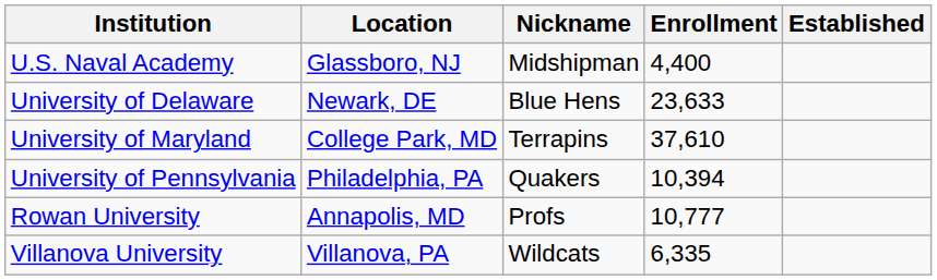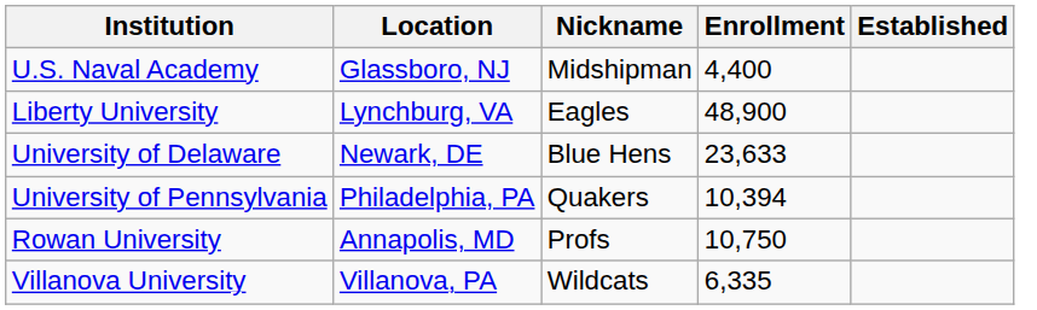 <table class="sortable wikitable">
 <tr>
 <th>Institution</th>
 <th>Location</th>
 <th>Nickname</th>
 <th>Enrollment</th>
 <th>Established</th>
 </tr>
 <tr>
 <td><a href='#'>U.S. Naval Academy</a></td>
 <td><a href='#'>Glassboro, NJ</a></td>
 <td>Midshipman</td>
 <td>4,400</td>
 <td></td>
 </tr>
 <tr>
+<td><a href='#'>Liberty University</a></td>
+<td><a href='#'>Lynchburg, VA</a></td>
+<td>Eagles</td>
+<td>48,900</td>
+<td></td>
+</tr>
+<tr>
 <td><a href='#'>University of Delaware</a></td>
 <td><a href='#'>Newark, DE</a></td>
 <td>Blue Hens</td>
 <td>23,633</td>
-<td></td>
-</tr>
-<tr>
-<td><a href='#'>University of Maryland</a></td>
-<td><a href='#'>College Park, MD</a></td>
-<td>Terrapins</td>
-<td>37,610</td>
 <td></td>
 </tr>
 <tr>
 <td><a href='#'>University of Pennsylvania</a></td>
 <td><a href='#'>Philadelphia, PA</a></td>
 <td>Quakers</td>
 <td>10,394</td>
 <td></td>
 </tr>
 <tr>
 <td><a href='#'>Rowan University</a></td>
 <td><a href='#'>Annapolis, MD</a></td>
 <td>Profs</td>
-<td>10,777</td>
+<td>10,750</td>
 <td></td>
 </tr>
 <tr>
 <td><a href='#'>Villanova University</a></td>
 <td><a href='#'>Villanova, PA</a></td>
 <td>Wildcats</td>
 <td>6,335</td>
 <td></td>
 </tr>
 </table>
